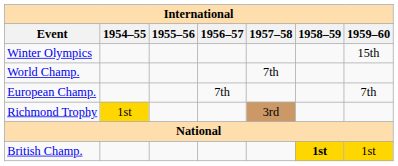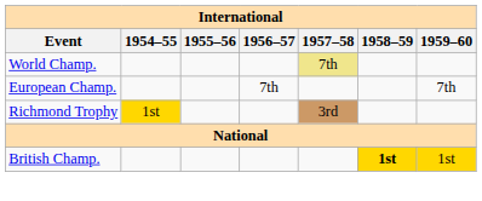 <table class="wikitable" style="text-align:center">
 <tr>
 <th style="background-color: #ffdead; " colspan=7 align=center><strong>International</strong></th>
 </tr>
 <tr>
 <th>Event</th>
 <th>1954–55</th>
 <th>1955–56</th>
 <th>1956–57</th>
 <th>1957–58</th>
 <th>1958–59</th>
 <th>1959–60</th>
 </tr>
 <tr>
-<td align=left><a href='#'>Winter Olympics</a></td>
-<td></td>
-<td></td>
-<td></td>
-<td></td>
-<td></td>
-<td>15th</td>
-</tr>
-<tr>
 <td align=left><a href='#'>World Champ.</a></td>
 <td></td>
 <td></td>
 <td></td>
-<td>7th</td>
+<td style="background: khaki;">7th</td>
 <td></td>
 <td></td>
 </tr>
 <tr>
 <td align=left><a href='#'>European Champ.</a></td>
 <td></td>
 <td></td>
 <td>7th</td>
 <td></td>
 <td></td>
 <td>7th</td>
 </tr>
 <tr>
 <td align=left><a href='#'>Richmond Trophy</a></td>
 <td bgcolor=gold>1st</td>
 <td></td>
 <td></td>
 <td bgcolor=cc9966>3rd</td>
 <td></td>
 <td></td>
 </tr>
 <tr>
 <th style="background-color: #ffdead; " colspan=7 align=center><strong>National</strong></th>
 </tr>
 <tr>
 <td align=left><a href='#'>British Champ.</a></td>
 <td></td>
 <td></td>
 <td></td>
 <td></td>
 <td bgcolor=gold><strong>1st</strong></td>
 <td bgcolor=gold>1st</td>
 </tr>
 </table>
